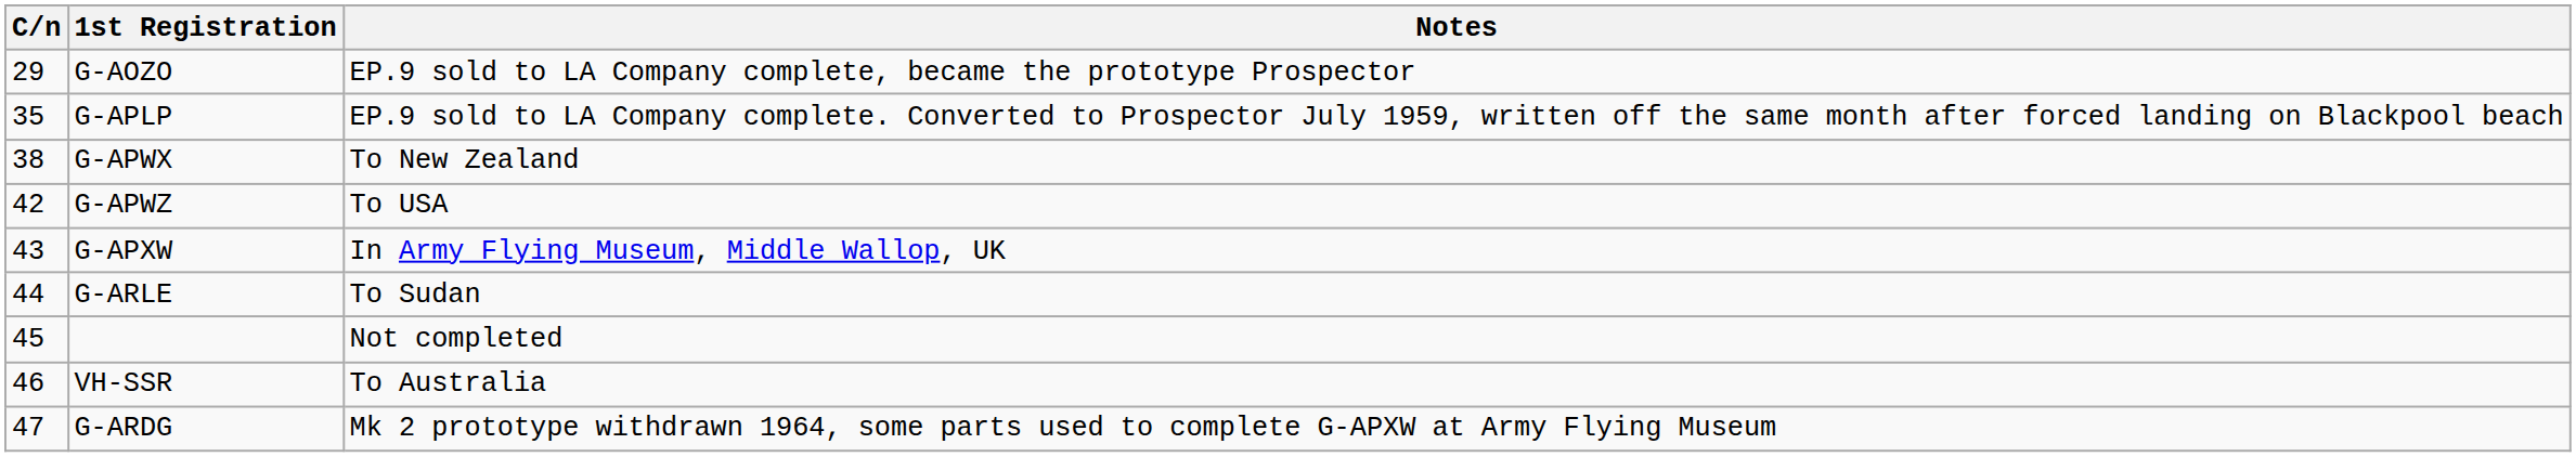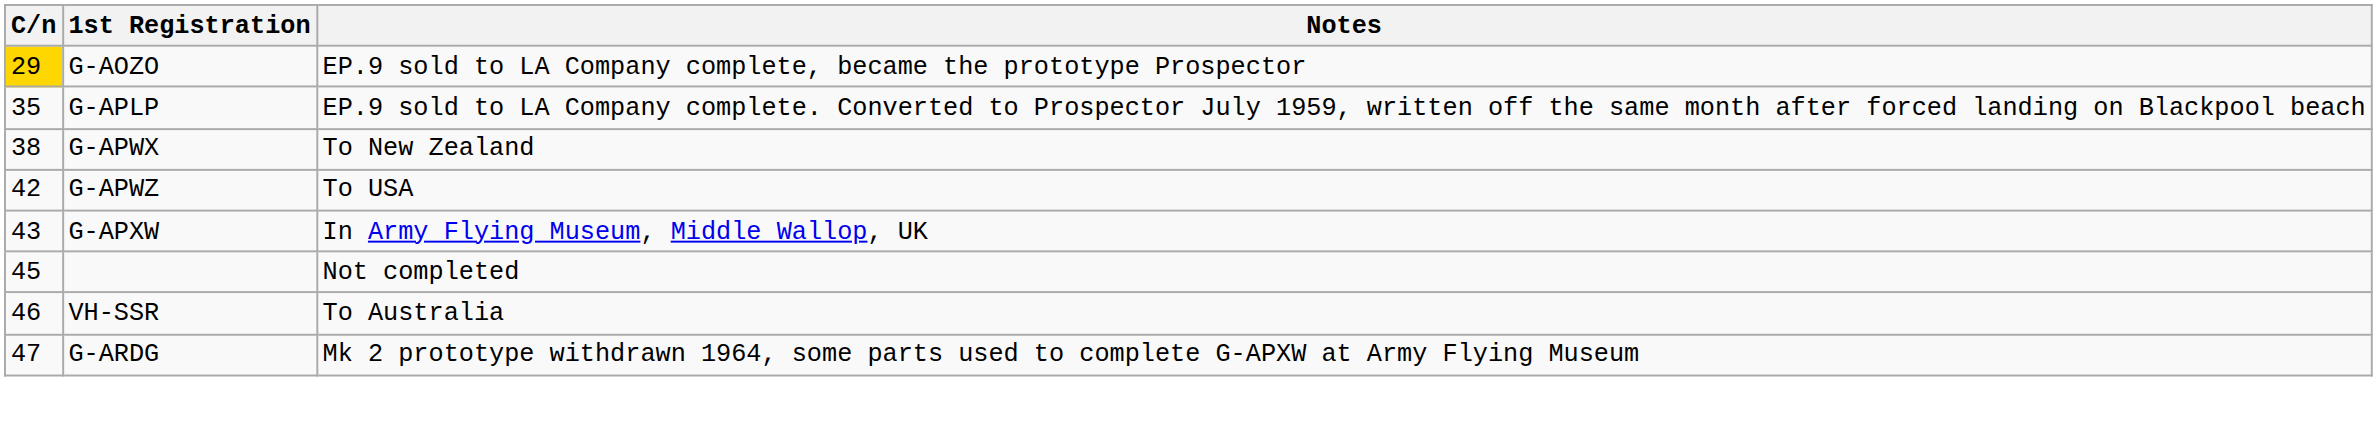 <table class="wikitable">
 <tr>
 <th>C/n</th>
 <th>1st Registration</th>
 <th>Notes</th>
 </tr>
 <tr>
-<td>29</td>
+<td style="background: gold;">29</td>
 <td>G-AOZO</td>
 <td>EP.9 sold to LA Company complete, became the prototype Prospector</td>
 </tr>
 <tr>
 <td>35</td>
 <td>G-APLP</td>
 <td>EP.9 sold to LA Company complete. Converted to Prospector July 1959, written off the same month after forced landing on Blackpool beach</td>
 </tr>
 <tr>
 <td>38</td>
 <td>G-APWX</td>
 <td>To New Zealand</td>
 </tr>
 <tr>
 <td>42</td>
 <td>G-APWZ</td>
 <td>To USA</td>
 </tr>
 <tr>
 <td>43</td>
 <td>G-APXW</td>
 <td>In <a href='#'>Army Flying Museum</a>, <a href='#'>Middle Wallop</a>, UK</td>
 </tr>
 <tr>
-<td>44</td>
-<td>G-ARLE</td>
-<td>To Sudan</td>
-</tr>
-<tr>
 <td>45</td>
 <td></td>
 <td>Not completed</td>
 </tr>
 <tr>
 <td>46</td>
 <td>VH-SSR</td>
 <td>To Australia</td>
 </tr>
 <tr>
 <td>47</td>
 <td>G-ARDG</td>
 <td>Mk 2 prototype withdrawn 1964, some parts used to complete G-APXW at Army Flying Museum</td>
 </tr>
 </table>
